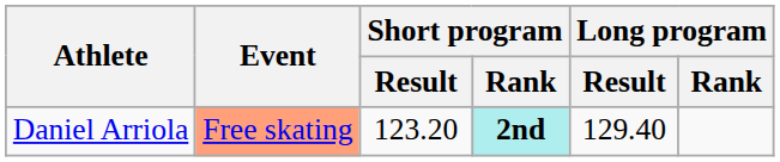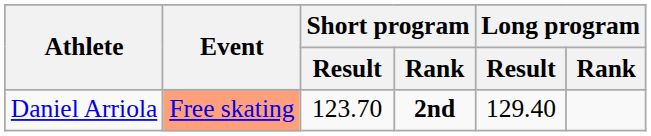 <table class="wikitable" border="1" style="font-size:90%">
 <tr>
 <th rowspan=2>Athlete</th>
 <th rowspan=2>Event</th>
 <th colspan=2>Short program</th>
 <th colspan=2>Long program</th>
 </tr>
 <tr>
 <th>Result</th>
 <th>Rank</th>
 <th>Result</th>
 <th>Rank</th>
 </tr>
 <tr>
 <td><a href='#'>Daniel Arriola</a></td>
 <td style="background: lightsalmon;"><a href='#'>Free skating</a></td>
-<td align=center>123.20</td>
-<td align=center style="background: paleturquoise;"><strong>2nd</strong></td>
+<td align=center>123.70</td>
+<td align=center><strong>2nd</strong></td>
 <td align=center>129.40</td>
 <td align=center></td>
 </tr>
 </table>
